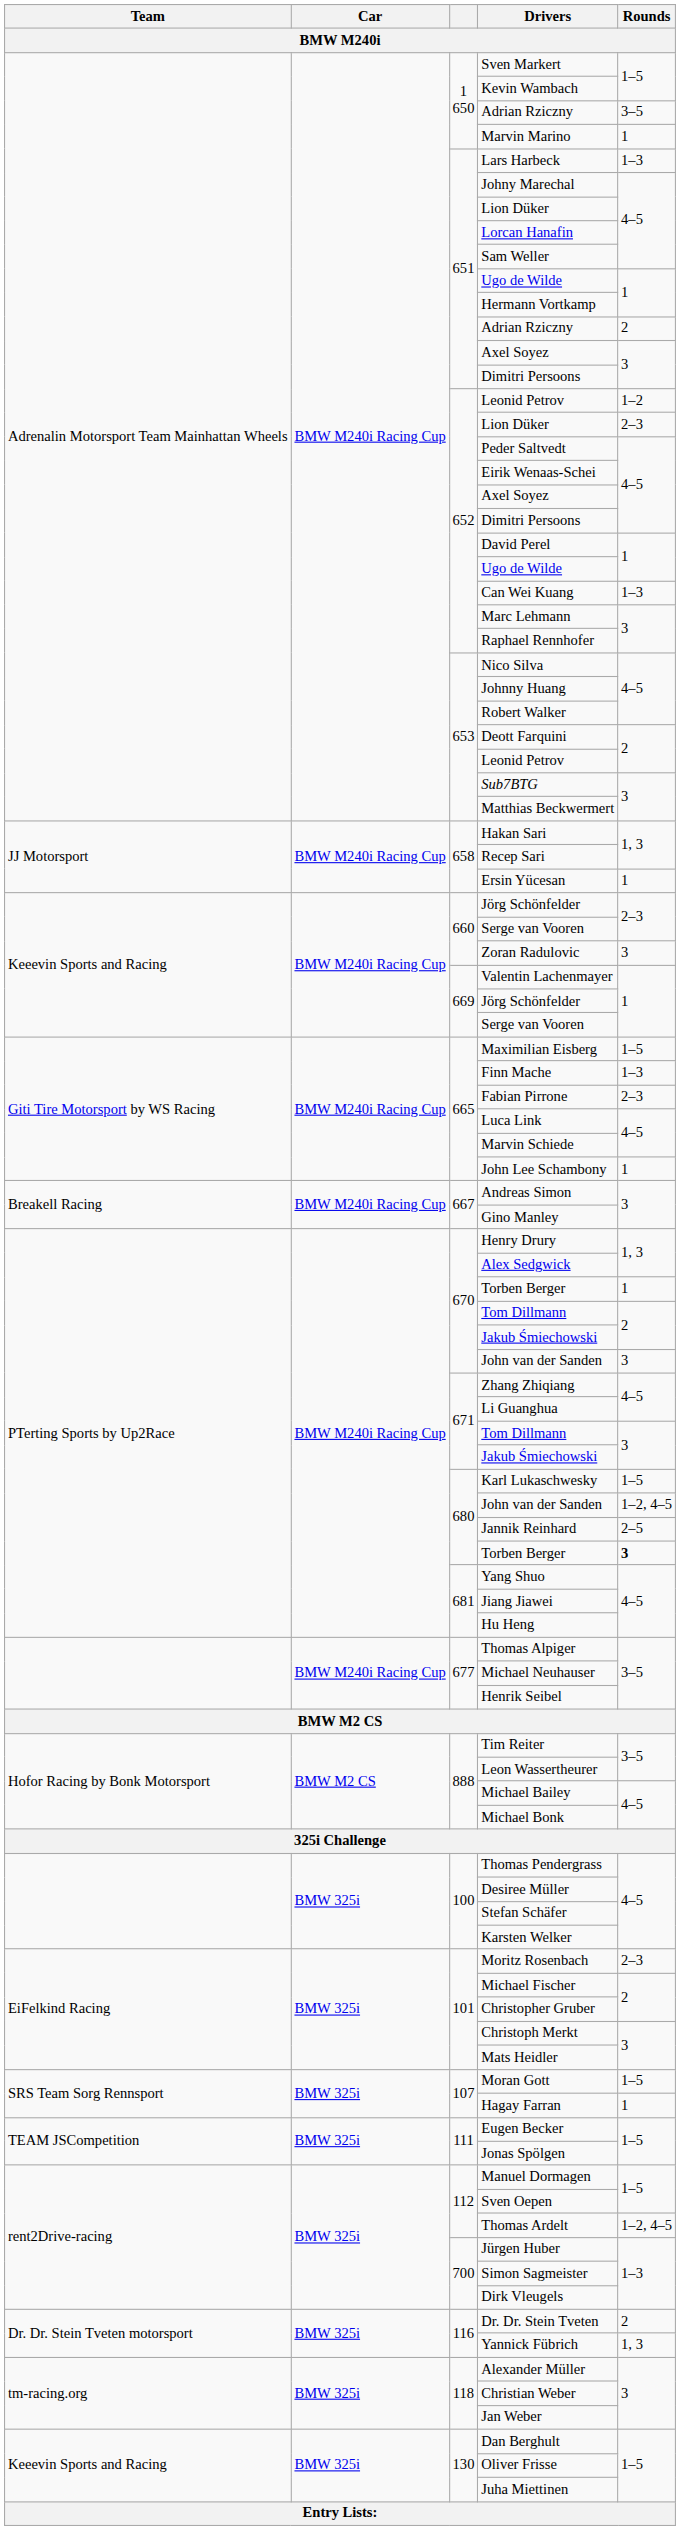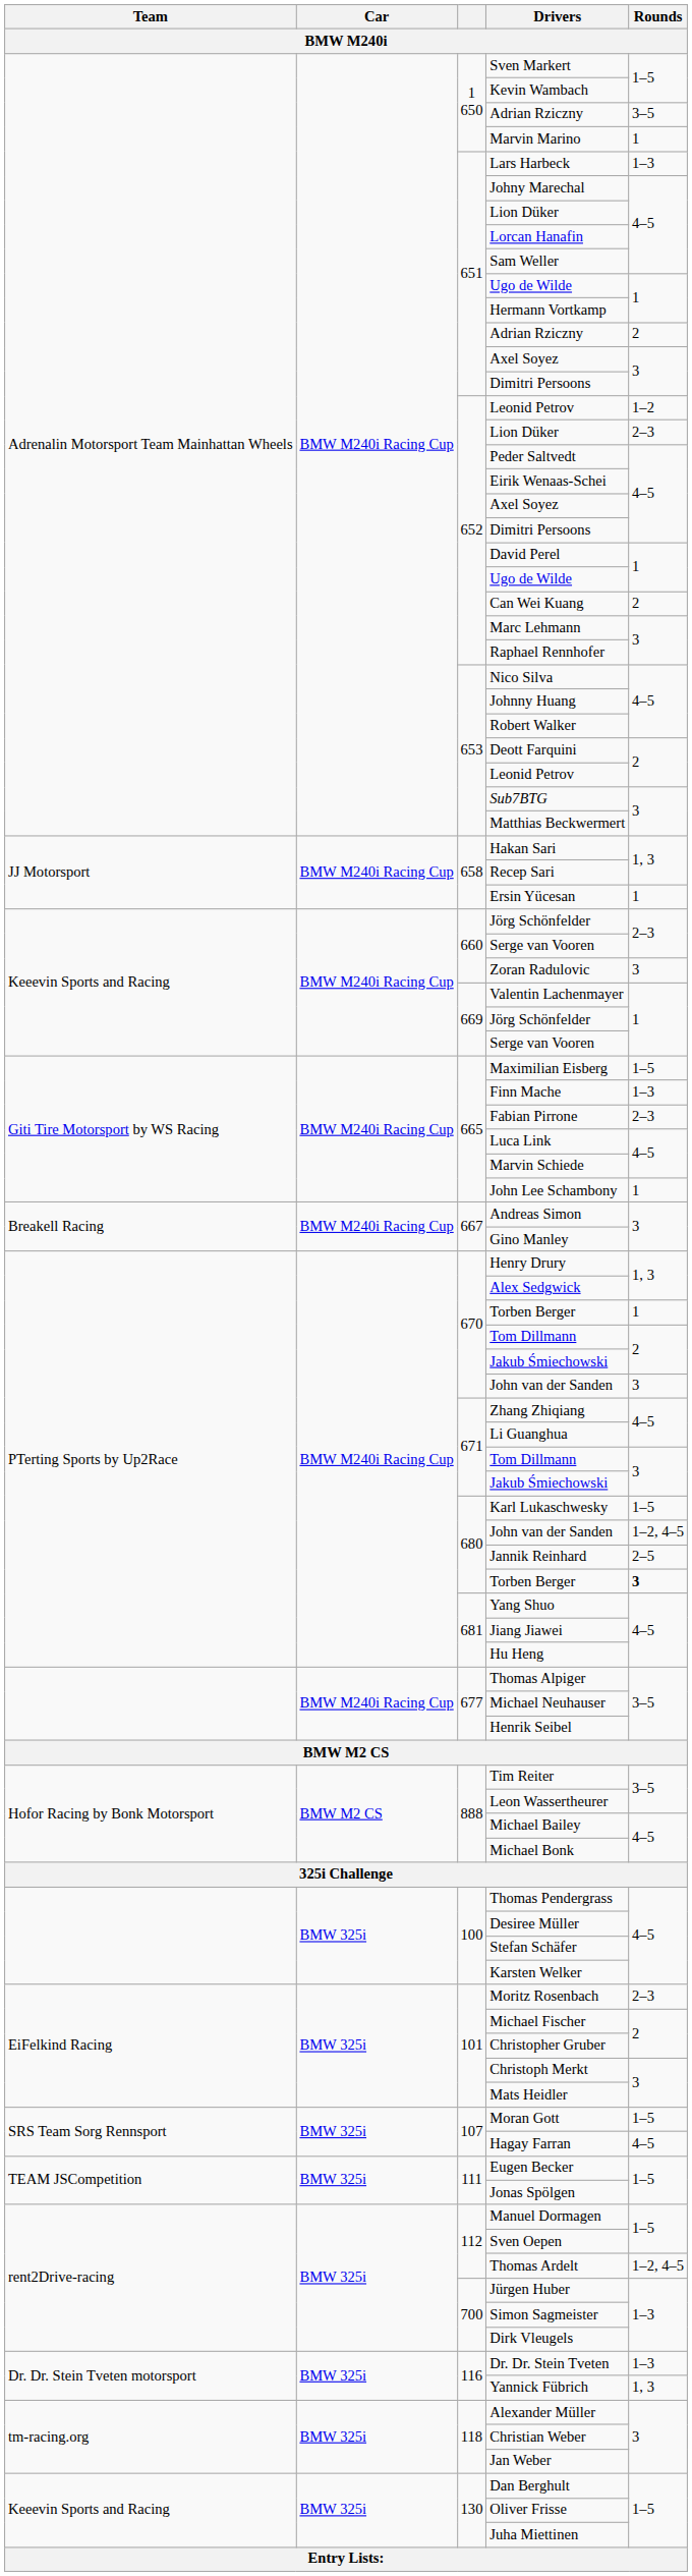 <table class="wikitable" style="font-size: 85%;">
 <tr>
 <th>Team</th>
 <th>Car</th>
 <th></th>
 <th>Drivers</th>
 <th>Rounds</th>
 </tr>
 <tr>
 <th colspan="5">BMW M240i</th>
 </tr>
 <tr>
 <td rowspan="32"> Adrenalin Motorsport Team Mainhattan Wheels</td>
 <td rowspan="32"><a href='#'>BMW M240i Racing Cup</a></td>
 <td rowspan="4" align="center">1<br>650</td>
 <td> Sven Markert</td>
 <td rowspan="2">1–5</td>
 </tr>
 <tr>
 <td> Kevin Wambach</td>
 </tr>
 <tr>
 <td> Adrian Rziczny</td>
 <td>3–5</td>
 </tr>
 <tr>
 <td> Marvin Marino</td>
 <td>1</td>
 </tr>
 <tr>
 <td rowspan="10" align="center">651</td>
 <td> Lars Harbeck</td>
 <td>1–3</td>
 </tr>
 <tr>
 <td> Johny Marechal</td>
 <td rowspan="4">4–5</td>
 </tr>
 <tr>
 <td> Lion Düker</td>
 </tr>
 <tr>
 <td> <a href='#'>Lorcan Hanafin</a></td>
 </tr>
 <tr>
 <td> Sam Weller</td>
 </tr>
 <tr>
 <td> <a href='#'>Ugo de Wilde</a></td>
 <td rowspan="2">1</td>
 </tr>
 <tr>
 <td> Hermann Vortkamp</td>
 </tr>
 <tr>
 <td> Adrian Rziczny</td>
 <td>2</td>
 </tr>
 <tr>
 <td> Axel Soyez</td>
 <td rowspan="2">3</td>
 </tr>
 <tr>
 <td> Dimitri Persoons</td>
 </tr>
 <tr>
 <td rowspan="11" align="center">652</td>
 <td> Leonid Petrov</td>
 <td>1–2</td>
 </tr>
 <tr>
 <td> Lion Düker</td>
 <td>2–3</td>
 </tr>
 <tr>
 <td> Peder Saltvedt</td>
 <td rowspan="4">4–5</td>
 </tr>
 <tr>
 <td> Eirik Wenaas-Schei</td>
 </tr>
 <tr>
 <td> Axel Soyez</td>
 </tr>
 <tr>
 <td> Dimitri Persoons</td>
 </tr>
 <tr>
 <td> David Perel</td>
 <td rowspan="2">1</td>
 </tr>
 <tr>
 <td> <a href='#'>Ugo de Wilde</a></td>
 </tr>
 <tr>
 <td> Can Wei Kuang</td>
-<td>1–3</td>
+<td>2</td>
 </tr>
 <tr>
 <td> Marc Lehmann</td>
 <td rowspan="2">3</td>
 </tr>
 <tr>
 <td> Raphael Rennhofer</td>
 </tr>
 <tr>
 <td rowspan="7" align="center">653</td>
 <td> Nico Silva</td>
 <td rowspan="3">4–5</td>
 </tr>
 <tr>
 <td> Johnny Huang</td>
 </tr>
 <tr>
 <td> Robert Walker</td>
 </tr>
 <tr>
 <td> Deott Farquini</td>
 <td rowspan="2">2</td>
 </tr>
 <tr>
 <td> Leonid Petrov</td>
 </tr>
 <tr>
 <td> <em>Sub7BTG</em></td>
 <td rowspan="2">3</td>
 </tr>
 <tr>
 <td> Matthias Beckwermert</td>
 </tr>
 <tr>
 <td rowspan="3"> JJ Motorsport</td>
 <td rowspan="3"><a href='#'>BMW M240i Racing Cup</a></td>
 <td rowspan="3" align="center">658</td>
 <td> Hakan Sari</td>
 <td rowspan="2">1, 3</td>
 </tr>
 <tr>
 <td> Recep Sari</td>
 </tr>
 <tr>
 <td> Ersin Yücesan</td>
 <td>1</td>
 </tr>
 <tr>
 <td rowspan="6"> Keeevin Sports and Racing</td>
 <td rowspan="6"><a href='#'>BMW M240i Racing Cup</a></td>
 <td rowspan="3" align="center">660</td>
 <td> Jörg Schönfelder</td>
 <td rowspan="2">2–3</td>
 </tr>
 <tr>
 <td> Serge van Vooren</td>
 </tr>
 <tr>
 <td> Zoran Radulovic</td>
 <td>3</td>
 </tr>
 <tr>
 <td rowspan="3" align="center">669</td>
 <td> Valentin Lachenmayer</td>
 <td rowspan="3">1</td>
 </tr>
 <tr>
 <td> Jörg Schönfelder</td>
 </tr>
 <tr>
 <td> Serge van Vooren</td>
 </tr>
 <tr>
 <td rowspan="6"> <a href='#'>Giti Tire Motorsport</a> by WS Racing</td>
 <td rowspan="6"><a href='#'>BMW M240i Racing Cup</a></td>
 <td rowspan="6" align="center">665</td>
 <td> Maximilian Eisberg</td>
 <td>1–5</td>
 </tr>
 <tr>
 <td> Finn Mache</td>
 <td>1–3</td>
 </tr>
 <tr>
 <td> Fabian Pirrone</td>
 <td>2–3</td>
 </tr>
 <tr>
 <td> Luca Link</td>
 <td rowspan="2">4–5</td>
 </tr>
 <tr>
 <td> Marvin Schiede</td>
 </tr>
 <tr>
 <td> John Lee Schambony</td>
 <td>1</td>
 </tr>
 <tr>
 <td rowspan="2"> Breakell Racing</td>
 <td rowspan="2"><a href='#'>BMW M240i Racing Cup</a></td>
 <td rowspan="2" align="center">667</td>
 <td> Andreas Simon</td>
 <td rowspan="2">3</td>
 </tr>
 <tr>
 <td> Gino Manley</td>
 </tr>
 <tr>
 <td rowspan="17"> PTerting Sports by Up2Race</td>
 <td rowspan="17"><a href='#'>BMW M240i Racing Cup</a></td>
 <td rowspan="6" align="center">670</td>
 <td> Henry Drury</td>
 <td rowspan="2">1, 3</td>
 </tr>
 <tr>
 <td> <a href='#'>Alex Sedgwick</a></td>
 </tr>
 <tr>
 <td> Torben Berger</td>
 <td>1</td>
 </tr>
 <tr>
 <td> <a href='#'>Tom Dillmann</a></td>
 <td rowspan="2">2</td>
 </tr>
 <tr>
 <td> <a href='#'>Jakub Śmiechowski</a></td>
 </tr>
 <tr>
 <td> John van der Sanden</td>
 <td>3</td>
 </tr>
 <tr>
 <td rowspan="4" align="center">671</td>
 <td> Zhang Zhiqiang</td>
 <td rowspan="2">4–5</td>
 </tr>
 <tr>
 <td> Li Guanghua</td>
 </tr>
 <tr>
 <td> <a href='#'>Tom Dillmann</a></td>
 <td rowspan="2">3</td>
 </tr>
 <tr>
 <td> <a href='#'>Jakub Śmiechowski</a></td>
 </tr>
 <tr>
 <td rowspan="4" align="center">680</td>
 <td> Karl Lukaschwesky</td>
 <td>1–5</td>
 </tr>
 <tr>
 <td> John van der Sanden</td>
 <td>1–2, 4–5</td>
 </tr>
 <tr>
 <td> Jannik Reinhard</td>
 <td>2–5</td>
 </tr>
 <tr>
 <td> Torben Berger</td>
 <td><strong>3</strong></td>
 </tr>
 <tr>
 <td rowspan="3" align="center">681</td>
 <td> Yang Shuo</td>
 <td rowspan="3">4–5</td>
 </tr>
 <tr>
 <td> Jiang Jiawei</td>
 </tr>
 <tr>
 <td> Hu Heng</td>
 </tr>
 <tr>
 <td rowspan="3"></td>
 <td rowspan="3"><a href='#'>BMW M240i Racing Cup</a></td>
 <td rowspan="3" align="center">677</td>
 <td> Thomas Alpiger</td>
 <td rowspan="3">3–5</td>
 </tr>
 <tr>
 <td> Michael Neuhauser</td>
 </tr>
 <tr>
 <td> Henrik Seibel</td>
 </tr>
 <tr>
 <th colspan="5">BMW M2 CS</th>
 </tr>
 <tr>
 <td rowspan="4"> Hofor Racing by Bonk Motorsport</td>
 <td rowspan="4"><a href='#'>BMW M2 CS</a></td>
 <td rowspan="4" align="center">888</td>
 <td> Tim Reiter</td>
 <td rowspan="2">3–5</td>
 </tr>
 <tr>
 <td> Leon Wassertheurer</td>
 </tr>
 <tr>
 <td> Michael Bailey</td>
 <td rowspan="2">4–5</td>
 </tr>
 <tr>
 <td> Michael Bonk</td>
 </tr>
 <tr>
 <th colspan="5">325i Challenge</th>
 </tr>
 <tr>
 <td rowspan="4"></td>
 <td rowspan="4"><a href='#'>BMW 325i</a></td>
 <td rowspan="4" align="center">100</td>
 <td> Thomas Pendergrass</td>
 <td rowspan="4">4–5</td>
 </tr>
 <tr>
 <td> Desiree Müller</td>
 </tr>
 <tr>
 <td> Stefan Schäfer</td>
 </tr>
 <tr>
 <td> Karsten Welker</td>
 </tr>
 <tr>
 <td rowspan="5"> EiFelkind Racing</td>
 <td rowspan="5"><a href='#'>BMW 325i</a></td>
 <td rowspan="5" align="center">101</td>
 <td> Moritz Rosenbach</td>
 <td>2–3</td>
 </tr>
 <tr>
 <td> Michael Fischer</td>
 <td rowspan="2">2</td>
 </tr>
 <tr>
 <td> Christopher Gruber</td>
 </tr>
 <tr>
 <td> Christoph Merkt</td>
 <td rowspan="2">3</td>
 </tr>
 <tr>
 <td> Mats Heidler</td>
 </tr>
 <tr>
 <td rowspan="2"> SRS Team Sorg Rennsport</td>
 <td rowspan="2"><a href='#'>BMW 325i</a></td>
 <td rowspan="2" align="center">107</td>
 <td> Moran Gott</td>
 <td>1–5</td>
 </tr>
 <tr>
 <td> Hagay Farran</td>
-<td>1</td>
+<td>4–5</td>
 </tr>
 <tr>
 <td rowspan="2"> TEAM JSCompetition</td>
 <td rowspan="2"><a href='#'>BMW 325i</a></td>
 <td rowspan="2" align="center">111</td>
 <td> Eugen Becker</td>
 <td rowspan="2">1–5</td>
 </tr>
 <tr>
 <td> Jonas Spölgen</td>
 </tr>
 <tr>
 <td rowspan="6"> rent2Drive-racing</td>
 <td rowspan="6"><a href='#'>BMW 325i</a></td>
 <td rowspan="3" align="center">112</td>
 <td> Manuel Dormagen</td>
 <td rowspan="2">1–5</td>
 </tr>
 <tr>
 <td> Sven Oepen</td>
 </tr>
 <tr>
 <td> Thomas Ardelt</td>
 <td>1–2, 4–5</td>
 </tr>
 <tr>
 <td rowspan="3" align="center">700</td>
 <td> Jürgen Huber</td>
 <td rowspan="3">1–3</td>
 </tr>
 <tr>
 <td> Simon Sagmeister</td>
 </tr>
 <tr>
 <td> Dirk Vleugels</td>
 </tr>
 <tr>
 <td rowspan="2"> Dr. Dr. Stein Tveten motorsport</td>
 <td rowspan="2"><a href='#'>BMW 325i</a></td>
 <td rowspan="2" align="center">116</td>
 <td> Dr. Dr. Stein Tveten</td>
-<td>2</td>
+<td>1–3</td>
 </tr>
 <tr>
 <td> Yannick Fübrich</td>
 <td>1, 3</td>
 </tr>
 <tr>
 <td rowspan="3"> tm-racing.org</td>
 <td rowspan="3"><a href='#'>BMW 325i</a></td>
 <td rowspan="3" align="center">118</td>
 <td> Alexander Müller</td>
 <td rowspan="3">3</td>
 </tr>
 <tr>
 <td> Christian Weber</td>
 </tr>
 <tr>
 <td> Jan Weber</td>
 </tr>
 <tr>
 <td rowspan="3"> Keeevin Sports and Racing</td>
 <td rowspan="3"><a href='#'>BMW 325i</a></td>
 <td rowspan="3" align="center">130</td>
 <td> Dan Berghult</td>
 <td rowspan="3">1–5</td>
 </tr>
 <tr>
 <td> Oliver Frisse</td>
 </tr>
 <tr>
 <td> Juha Miettinen</td>
 </tr>
 <tr>
 <th colspan=5>Entry Lists:</th>
 </tr>
 </table>
